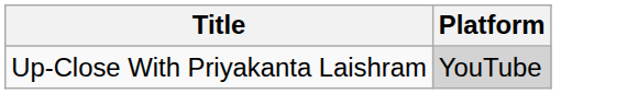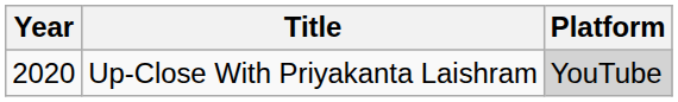 <table class="wikitable">
 <tr>
+<th>Year</th>
 <th>Title</th>
 <th>Platform</th>
 </tr>
 <tr>
+<td>2020</td>
 <td>Up-Close With Priyakanta Laishram</td>
 <td style="background: lightgrey;">YouTube</td>
 </tr>
 </table>
